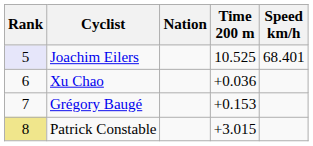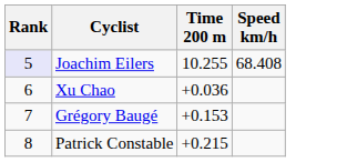 <table class="wikitable sortable" style="text-align:center;">
 <tr>
 <th>Rank</th>
 <th>Cyclist</th>
-<th>Nation</th>
 <th>Time<br>200 m</th>
 <th>Speed<br>km/h</th>
 </tr>
 <tr>
 <td style="background: lavender;">5</td>
 <td align=left><a href='#'>Joachim Eilers</a></td>
-<td align=left></td>
-<td>10.525</td>
-<td>68.401</td>
+<td>10.255</td>
+<td>68.408</td>
 </tr>
 <tr>
 <td>6</td>
 <td align=left><a href='#'>Xu Chao</a></td>
-<td align=left></td>
 <td data-sort-value=10.561>+0.036</td>
 <td></td>
 </tr>
 <tr>
 <td>7</td>
 <td align=left><a href='#'>Grégory Baugé</a></td>
-<td align=left></td>
 <td data-sort-value=10.678>+0.153</td>
 <td></td>
 </tr>
 <tr>
-<td style="background: khaki;">8</td>
+<td>8</td>
 <td align=left>Patrick Constable</td>
-<td align=left></td>
-<td data-sort-value=10.740>+3.015</td>
+<td data-sort-value=10.740>+0.215</td>
 <td></td>
 </tr>
 </table>
